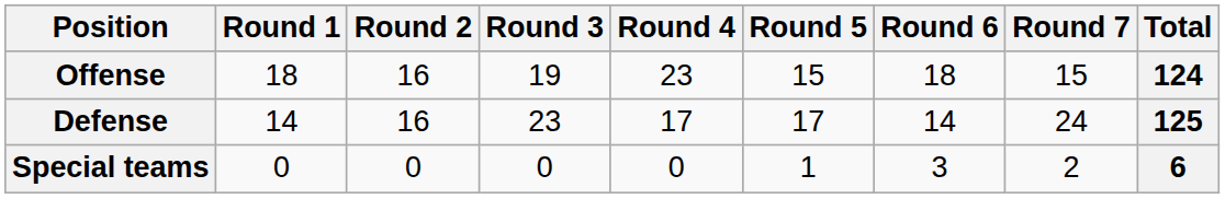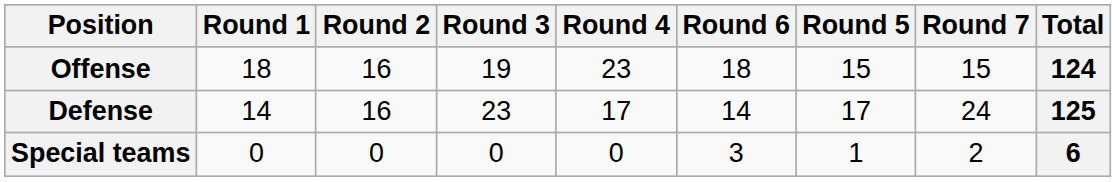 <table class="wikitable sortable" style="text-align:center">
 <tr>
 <th>Position</th>
 <th>Round 1</th>
 <th>Round 2</th>
 <th>Round 3</th>
 <th>Round 4</th>
+<th>Round 6</th>
 <th>Round 5</th>
-<th>Round 6</th>
 <th>Round 7</th>
 <th>Total</th>
 </tr>
 <tr>
 <th>Offense</th>
 <td>18</td>
 <td>16</td>
 <td>19</td>
 <td>23</td>
+<td>18</td>
 <td>15</td>
-<td>18</td>
 <td>15</td>
 <td style="background:#f2f2f2;text-align:center"><strong>124</strong></td>
 </tr>
 <tr>
 <th>Defense</th>
 <td>14</td>
 <td>16</td>
 <td>23</td>
 <td>17</td>
+<td>14</td>
 <td>17</td>
-<td>14</td>
 <td>24</td>
 <td style="background:#f2f2f2;text-align:center"><strong>125</strong></td>
 </tr>
 <tr>
 <th>Special teams</th>
 <td>0</td>
 <td>0</td>
 <td>0</td>
 <td>0</td>
+<td>3</td>
 <td>1</td>
-<td>3</td>
 <td>2</td>
 <td style="background:#f2f2f2;text-align:center"><strong>6</strong></td>
 </tr>
 </table>
